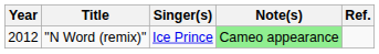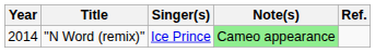 <table class="wikitable sortable.plainrowheaders">
 <tr>
 <th scope="col">Year</th>
 <th scope="col">Title</th>
 <th scope="col">Singer(s)</th>
 <th scope="col">Note(s)</th>
 <th scope="col">Ref.</th>
 </tr>
 <tr>
-<td>2012</td>
+<td>2014</td>
 <td>"N Word (remix)"</td>
 <td><a href='#'>Ice Prince</a></td>
 <td style="background: lightgreen;">Cameo appearance</td>
 <td></td>
 </tr>
 </table>
